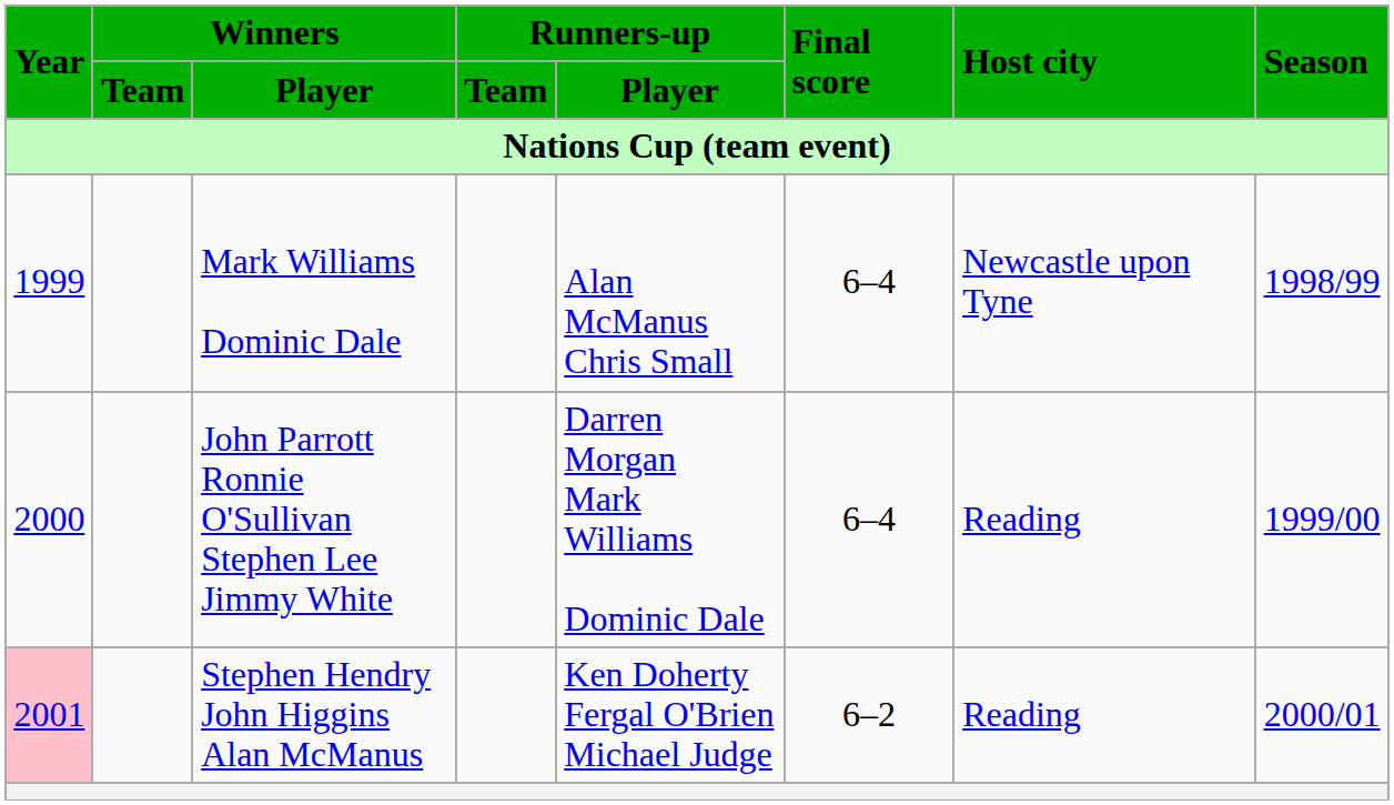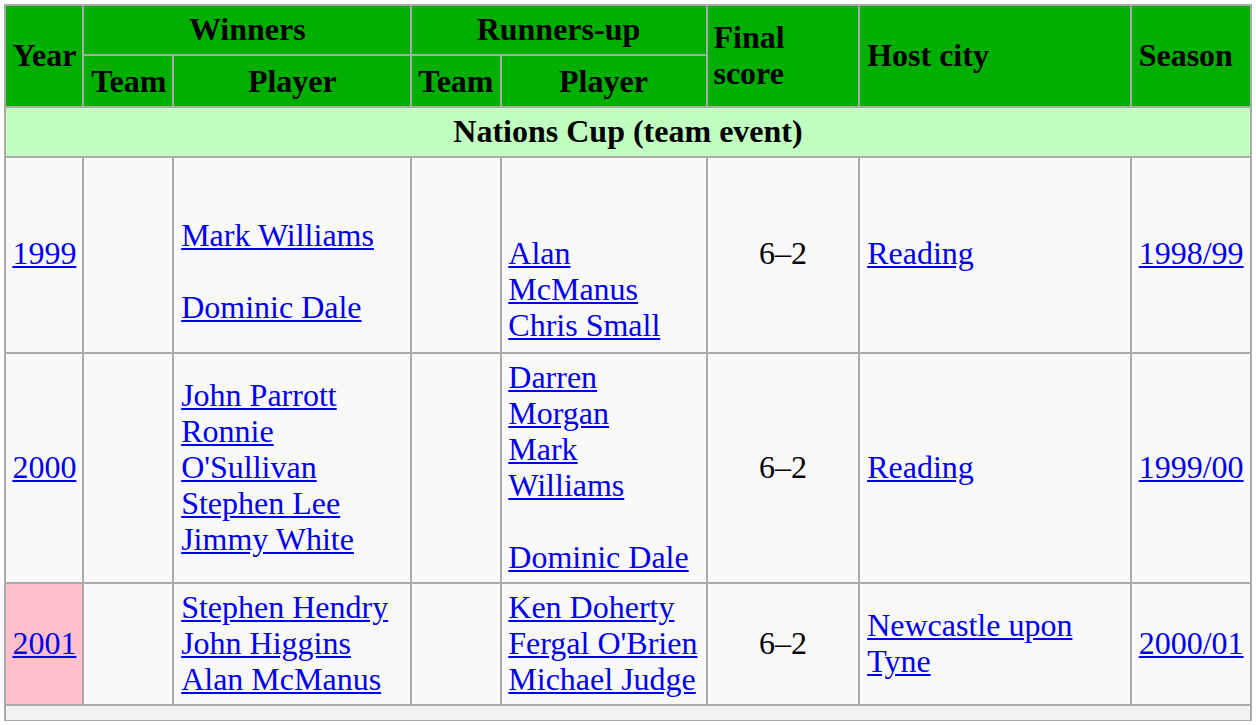 <table class="wikitable" style="margin: auto">
 <tr>
 <th rowspan=2 style="text-align: center; background-color: #00af00">Year</th>
 <th colspan=2 style="text-align: center; background-color: #00af00">Winners</th>
 <th colspan=2 style="text-align: center; background-color: #00af00">Runners-up</th>
 <th rowspan=2 style="text-align: left; background-color: #00af00">Final score</th>
 <th rowspan=2 style="text-align: left; background-color: #00af00">Host city</th>
 <th rowspan=2 style="text-align: left; background-color: #00af00">Season</th>
 </tr>
 <tr>
 <th style="text-align: center; background-color: #00af00">Team</th>
 <th style="text-align: center; background-color: #00af00">Player</th>
 <th style="text-align: center; background-color: #00af00">Team</th>
 <th style="text-align: center; background-color: #00af00">Player</th>
 </tr>
 <tr>
 <th colspan=8 style="text-align: center; background-color: #c0ffc0">Nations Cup (team event)</th>
 </tr>
 <tr>
 <td><a href='#'>1999</a></td>
 <td></td>
 <td><br> <a href='#'>Mark Williams</a><br><br><a href='#'>Dominic Dale</a></td>
 <td></td>
 <td><br><br><a href='#'>Alan McManus</a><br><a href='#'>Chris Small</a></td>
-<td style="text-align: center">6–4</td>
-<td> <a href='#'>Newcastle upon Tyne</a></td>
+<td style="text-align: center">6–2</td>
+<td> <a href='#'>Reading</a></td>
 <td><a href='#'>1998/99</a></td>
 </tr>
 <tr>
 <td><a href='#'>2000</a></td>
 <td></td>
 <td><a href='#'>John Parrott</a><br><a href='#'>Ronnie O'Sullivan</a><br><a href='#'>Stephen Lee</a><br><a href='#'>Jimmy White</a></td>
 <td></td>
 <td><a href='#'>Darren Morgan</a><br><a href='#'>Mark Williams</a><br><br><a href='#'>Dominic Dale</a></td>
-<td style="text-align: center">6–4</td>
+<td style="text-align: center">6–2</td>
 <td> <a href='#'>Reading</a></td>
 <td><a href='#'>1999/00</a></td>
 </tr>
 <tr>
 <td style="background: pink;"><a href='#'>2001</a></td>
 <td></td>
 <td><a href='#'>Stephen Hendry</a><br><a href='#'>John Higgins</a><br><a href='#'>Alan McManus</a></td>
 <td></td>
 <td><a href='#'>Ken Doherty</a><br><a href='#'>Fergal O'Brien</a><br><a href='#'>Michael Judge</a></td>
 <td style="text-align: center">6–2</td>
-<td> <a href='#'>Reading</a></td>
+<td> <a href='#'>Newcastle upon Tyne</a></td>
 <td><a href='#'>2000/01</a></td>
 </tr>
 <tr>
 <th colspan="8"></th>
 </tr>
 </table>
